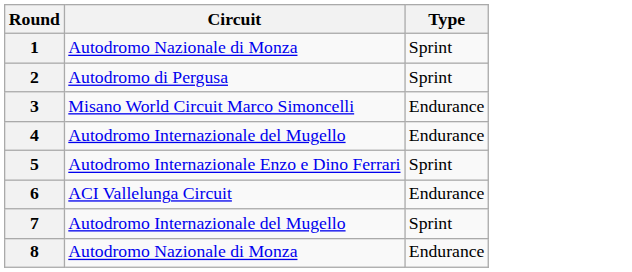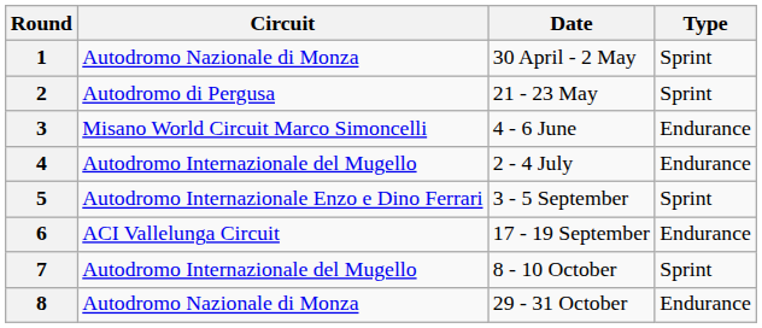 <table class="wikitable" style="font-size: 85%;">
 <tr>
 <th>Round</th>
 <th>Circuit</th>
+<th>Date</th>
 <th>Type</th>
 </tr>
 <tr>
 <th>1</th>
 <td><a href='#'>Autodromo Nazionale di Monza</a></td>
+<td>30 April - 2 May</td>
 <td>Sprint</td>
 </tr>
 <tr>
 <th>2</th>
 <td><a href='#'>Autodromo di Pergusa</a></td>
+<td>21 - 23 May</td>
 <td>Sprint</td>
 </tr>
 <tr>
 <th>3</th>
 <td><a href='#'>Misano World Circuit Marco Simoncelli</a></td>
+<td>4 - 6 June</td>
 <td>Endurance</td>
 </tr>
 <tr>
 <th>4</th>
 <td><a href='#'>Autodromo Internazionale del Mugello</a></td>
+<td>2 - 4 July</td>
 <td>Endurance</td>
 </tr>
 <tr>
 <th>5</th>
 <td><a href='#'>Autodromo Internazionale Enzo e Dino Ferrari</a></td>
+<td>3 - 5 September</td>
 <td>Sprint</td>
 </tr>
 <tr>
 <th>6</th>
 <td><a href='#'>ACI Vallelunga Circuit</a></td>
+<td>17 - 19 September</td>
 <td>Endurance</td>
 </tr>
 <tr>
 <th>7</th>
 <td><a href='#'>Autodromo Internazionale del Mugello</a></td>
+<td>8 - 10 October</td>
 <td>Sprint</td>
 </tr>
 <tr>
 <th>8</th>
 <td><a href='#'>Autodromo Nazionale di Monza</a></td>
+<td>29 - 31 October</td>
 <td>Endurance</td>
 </tr>
 </table>
